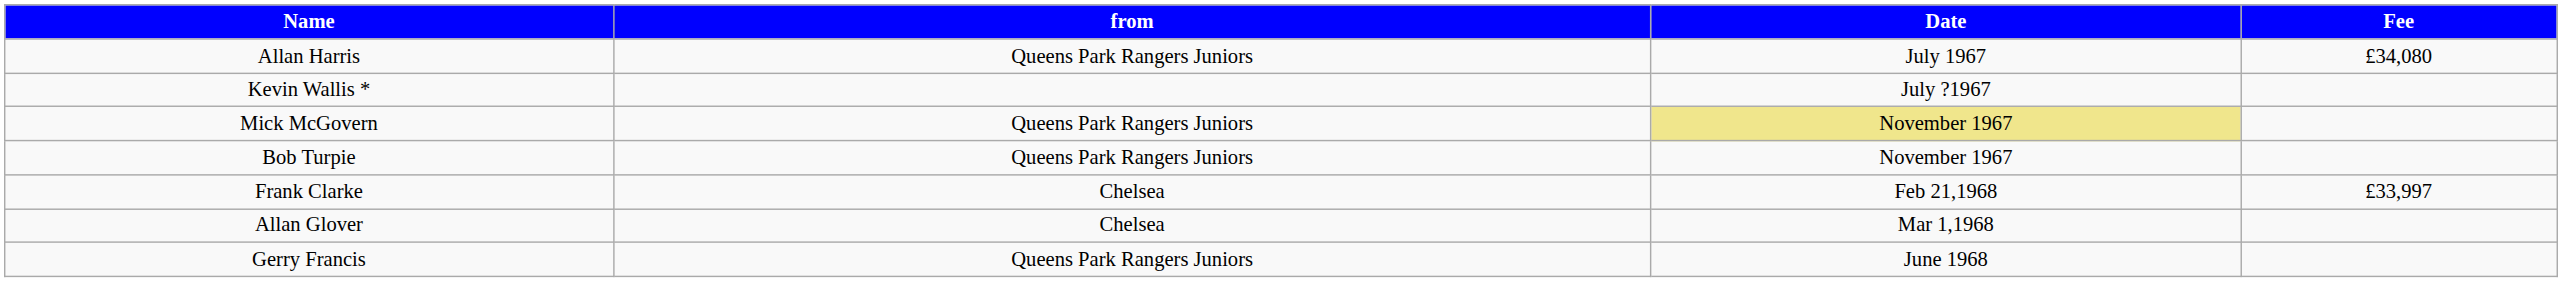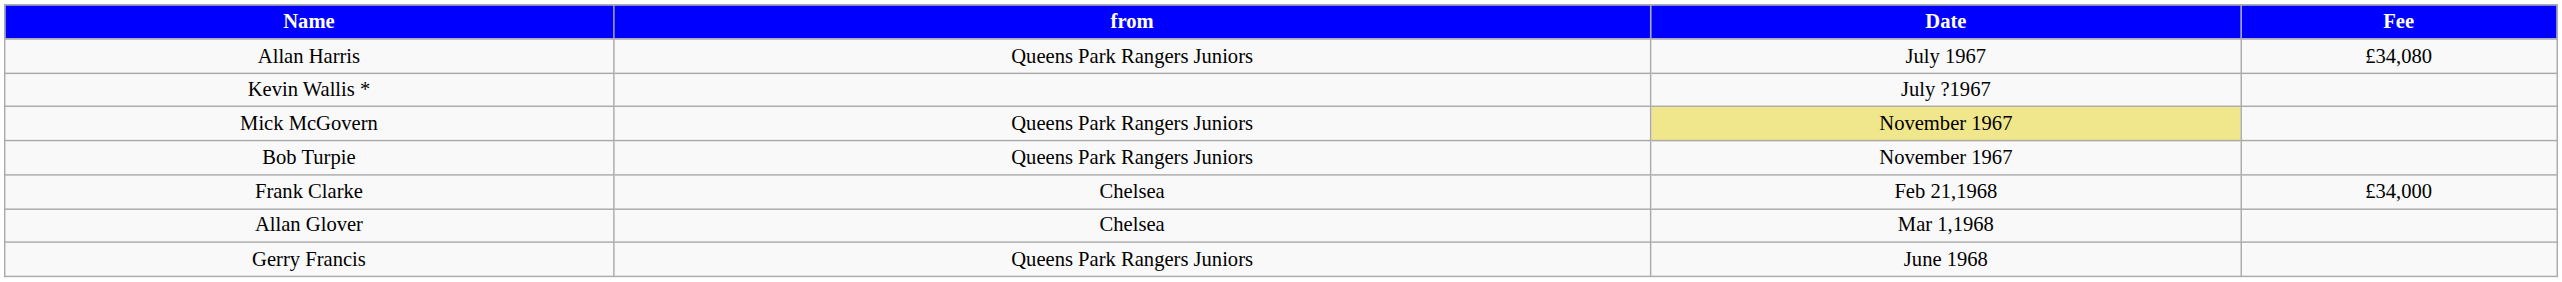 <table class="wikitable" style="text-align:center; font-size:90%; width:90%;">
 <tr>
 <th style="background:#0000FF; color:#FFFFFF; text-align:center;"><strong>Name</strong></th>
 <th style="background:#0000FF; color:#FFFFFF; text-align:center;">from</th>
 <th style="background:#0000FF; color:#FFFFFF; text-align:center;">Date</th>
 <th style="background:#0000FF; color:#FFFFFF; text-align:center;">Fee</th>
 </tr>
 <tr>
 <td>Allan Harris</td>
 <td>Queens Park Rangers Juniors</td>
 <td>July 1967</td>
 <td>£34,080</td>
 </tr>
 <tr>
 <td>Kevin Wallis *</td>
 <td></td>
 <td>July ?1967</td>
 <td></td>
 </tr>
 <tr>
 <td>Mick McGovern</td>
 <td>Queens Park Rangers Juniors</td>
 <td style="background: khaki;">November 1967</td>
 <td></td>
 </tr>
 <tr>
 <td>Bob Turpie</td>
 <td>Queens Park Rangers Juniors</td>
 <td>November 1967</td>
 <td></td>
 </tr>
 <tr>
 <td>Frank Clarke</td>
 <td>Chelsea</td>
 <td>Feb 21,1968</td>
-<td>£33,997</td>
+<td>£34,000</td>
 </tr>
 <tr>
 <td>Allan Glover</td>
 <td>Chelsea</td>
 <td>Mar 1,1968</td>
 <td></td>
 </tr>
 <tr>
 <td>Gerry Francis</td>
 <td>Queens Park Rangers Juniors</td>
 <td>June 1968</td>
 <td></td>
 </tr>
 </table>
